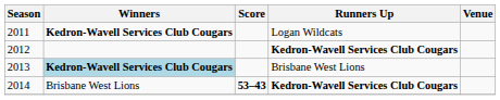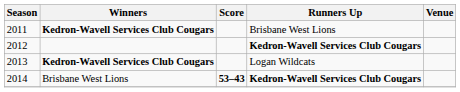 <table class="wikitable collapsible">
 <tr>
 <th>Season</th>
 <th>Winners</th>
 <th>Score</th>
 <th>Runners Up</th>
 <th>Venue</th>
 </tr>
 <tr>
 <td>2011</td>
 <td><strong>Kedron-Wavell Services Club Cougars</strong></td>
 <td></td>
-<td>Logan Wildcats</td>
+<td>Brisbane West Lions</td>
 <td></td>
 </tr>
 <tr>
 <td>2012</td>
 <td></td>
 <td></td>
 <td><strong>Kedron-Wavell Services Club Cougars</strong></td>
 <td></td>
 </tr>
 <tr>
 <td>2013</td>
-<td style="background: lightblue;"><strong>Kedron-Wavell Services Club Cougars</strong></td>
+<td><strong>Kedron-Wavell Services Club Cougars</strong></td>
 <td></td>
-<td>Brisbane West Lions</td>
+<td>Logan Wildcats</td>
 <td></td>
 </tr>
 <tr>
 <td>2014</td>
 <td>Brisbane West Lions</td>
 <td><strong>53–43</strong></td>
 <td><strong>Kedron-Wavell Services Club Cougars</strong></td>
 <td></td>
 </tr>
 <tr>
 </tr>
 </table>
